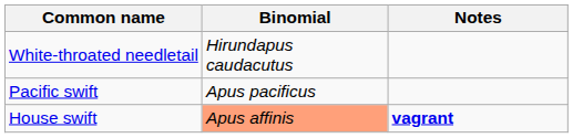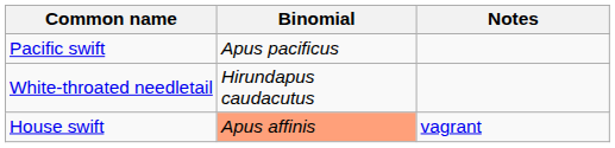 <table style="width:60%;" class="wikitable">
 <tr>
 <th width=35%>Common name</th>
 <th width=33%>Binomial</th>
 <th width=32%>Notes</th>
 </tr>
 <tr>
+<td><a href='#'>Pacific swift</a></td>
+<td><em>Apus pacificus</em></td>
+<td></td>
+</tr>
+<tr>
 <td><a href='#'>White-throated needletail</a></td>
 <td><em>Hirundapus caudacutus</em></td>
 <td></td>
 </tr>
 <tr>
-<td><a href='#'>Pacific swift</a></td>
-<td><em>Apus pacificus</em></td>
-<td></td>
-</tr>
-<tr>
 <td><a href='#'>House swift</a></td>
 <td style="background: lightsalmon;"><em>Apus affinis</em></td>
-<td><strong><a href='#'>vagrant</a></strong></td>
+<td><a href='#'>vagrant</a></td>
 </tr>
 </table>
